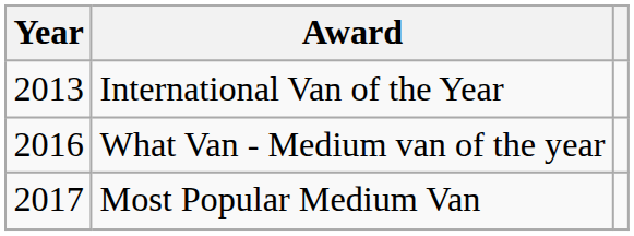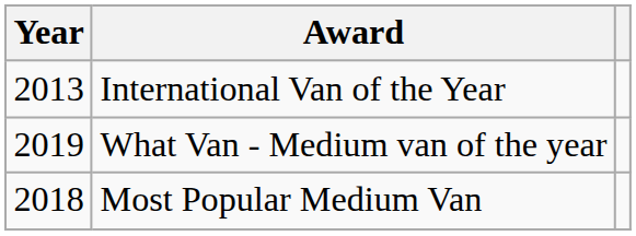 <table class="wikitable">
 <tr>
 <th>Year</th>
 <th>Award</th>
 <th></th>
 </tr>
 <tr>
 <td>2013</td>
 <td>International Van of the Year</td>
 <td></td>
 </tr>
 <tr>
-<td>2016</td>
+<td>2019</td>
 <td>What Van - Medium van of the year</td>
 <td></td>
 </tr>
 <tr>
-<td>2017</td>
+<td>2018</td>
 <td>Most Popular Medium Van</td>
 <td></td>
 </tr>
 </table>
